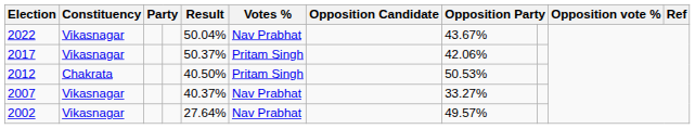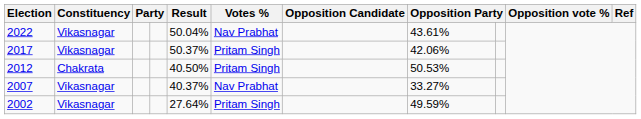 <table class="wikitable sortable">
 <tr>
 <th>Election</th>
 <th>Constituency</th>
 <th colspan="2">Party</th>
 <th>Result</th>
 <th>Votes %</th>
 <th>Opposition Candidate</th>
 <th colspan="2">Opposition Party</th>
 <th>Opposition vote %</th>
 <th>Ref</th>
 </tr>
 <tr>
 <td><a href='#'>2022</a></td>
 <td><a href='#'>Vikasnagar</a></td>
 <td></td>
 <td></td>
 <td>50.04%</td>
 <td><a href='#'>Nav Prabhat</a></td>
 <td></td>
-<td>43.67%</td>
+<td>43.61%</td>
 <td></td>
 </tr>
 <tr>
 <td><a href='#'>2017</a></td>
 <td><a href='#'>Vikasnagar</a></td>
 <td></td>
 <td></td>
 <td>50.37%</td>
 <td><a href='#'>Pritam Singh</a></td>
 <td></td>
 <td>42.06%</td>
 <td></td>
 </tr>
 <tr>
 <td><a href='#'>2012</a></td>
 <td><a href='#'>Chakrata</a></td>
 <td></td>
 <td></td>
 <td>40.50%</td>
 <td><a href='#'>Pritam Singh</a></td>
 <td></td>
 <td>50.53%</td>
 <td></td>
 </tr>
 <tr>
 <td><a href='#'>2007</a></td>
 <td><a href='#'>Vikasnagar</a></td>
 <td></td>
 <td></td>
 <td>40.37%</td>
 <td><a href='#'>Nav Prabhat</a></td>
 <td></td>
 <td>33.27%</td>
 <td></td>
 </tr>
 <tr>
 <td><a href='#'>2002</a></td>
 <td><a href='#'>Vikasnagar</a></td>
 <td></td>
 <td></td>
 <td>27.64%</td>
-<td><a href='#'>Nav Prabhat</a></td>
+<td><a href='#'>Pritam Singh</a></td>
 <td></td>
-<td>49.57%</td>
+<td>49.59%</td>
 <td></td>
 </tr>
 </table>
